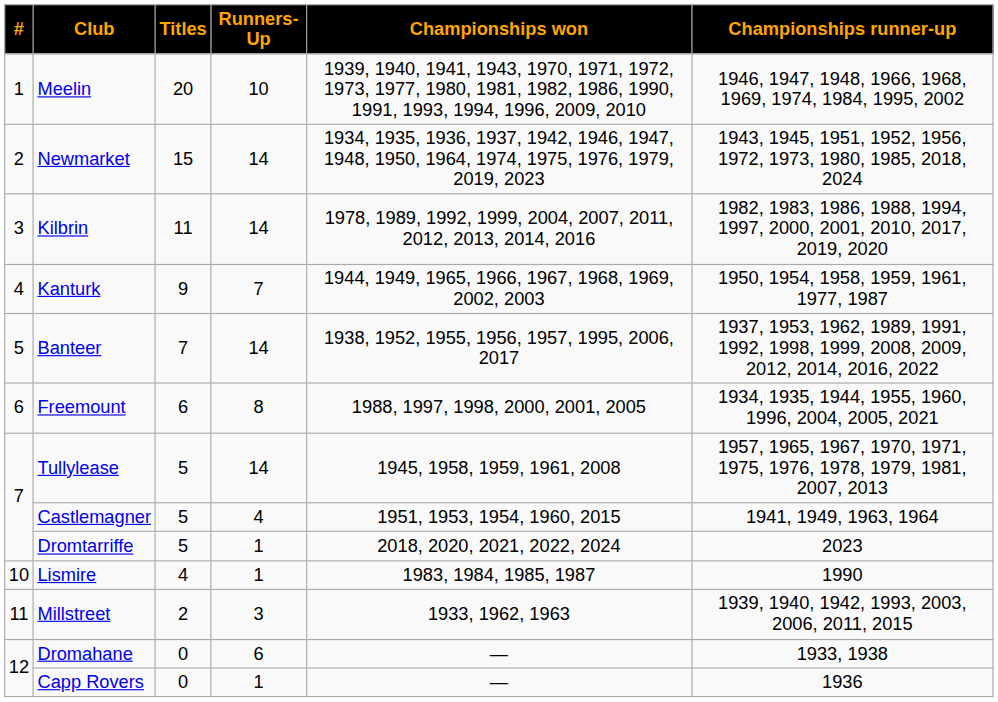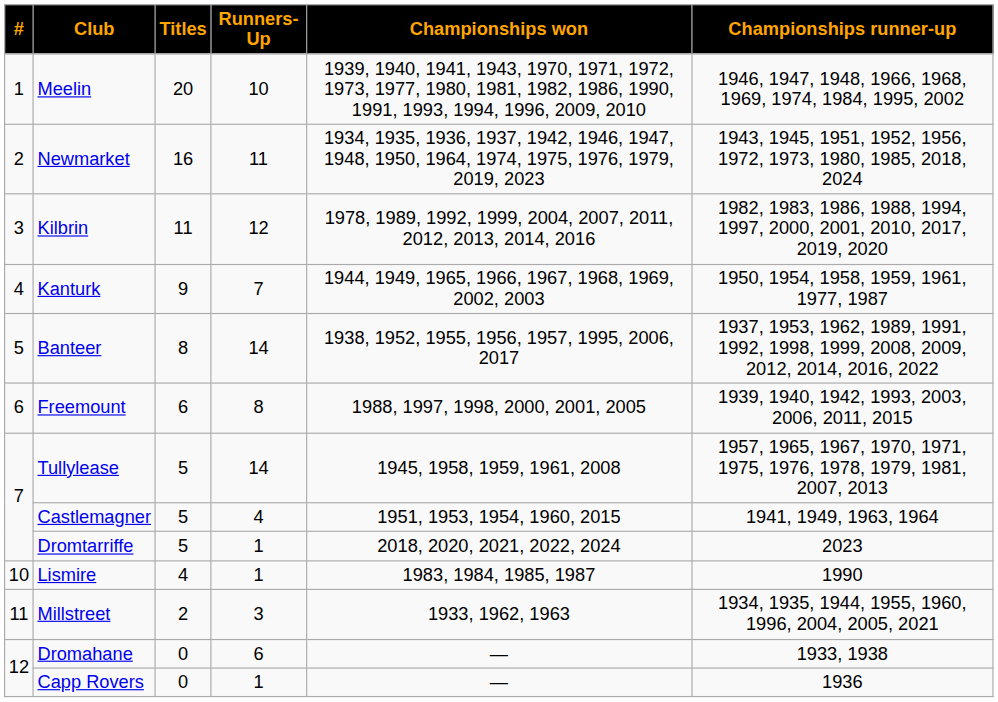 <table class="wikitable sortable" style="text-align:center">
 <tr>
 <th style="background:black;color:orange" scope="col">#</th>
 <th style="background:black;color:orange" scope="col">Club</th>
 <th style="background:black;color:orange" scope="col">Titles</th>
 <th style="background:black;color:orange" scope="col">Runners-Up</th>
 <th style="background:black;color:orange" scope="col">Championships won</th>
 <th style="background:black;color:orange" scope="col">Championships runner-up</th>
 </tr>
 <tr>
 <td>1</td>
 <td style="text-align:left"> <a href='#'>Meelin</a></td>
 <td>20</td>
 <td>10</td>
 <td>1939, 1940, 1941, 1943, 1970, 1971, 1972, 1973, 1977, 1980, 1981, 1982, 1986, 1990, 1991, 1993, 1994, 1996, 2009, 2010</td>
 <td>1946, 1947, 1948, 1966, 1968, 1969, 1974, 1984, 1995, 2002</td>
 </tr>
 <tr>
 <td>2</td>
 <td style="text-align:left"> <a href='#'>Newmarket</a></td>
-<td>15</td>
-<td>14</td>
+<td>16</td>
+<td>11</td>
 <td>1934, 1935, 1936, 1937, 1942, 1946, 1947, 1948, 1950, 1964, 1974, 1975, 1976, 1979, 2019, 2023</td>
 <td>1943, 1945, 1951, 1952, 1956, 1972, 1973, 1980, 1985, 2018, 2024</td>
 </tr>
 <tr>
 <td>3</td>
 <td style="text-align:left"> <a href='#'>Kilbrin</a></td>
 <td>11</td>
-<td>14</td>
+<td>12</td>
 <td>1978, 1989, 1992, 1999, 2004, 2007, 2011, 2012, 2013, 2014, 2016</td>
 <td>1982, 1983, 1986, 1988, 1994, 1997, 2000, 2001, 2010, 2017, 2019, 2020</td>
 </tr>
 <tr>
 <td>4</td>
 <td style="text-align:left"> <a href='#'>Kanturk</a></td>
 <td>9</td>
 <td>7</td>
 <td>1944, 1949, 1965, 1966, 1967, 1968, 1969, 2002, 2003</td>
 <td>1950, 1954, 1958, 1959, 1961, 1977, 1987</td>
 </tr>
 <tr>
 <td>5</td>
 <td style="text-align:left"> <a href='#'>Banteer</a></td>
-<td>7</td>
+<td>8</td>
 <td>14</td>
 <td>1938, 1952, 1955, 1956, 1957, 1995, 2006, 2017</td>
 <td>1937, 1953, 1962, 1989, 1991, 1992, 1998, 1999, 2008, 2009, 2012, 2014, 2016, 2022</td>
 </tr>
 <tr>
 <td>6</td>
 <td style="text-align:left"> <a href='#'>Freemount</a></td>
 <td>6</td>
 <td>8</td>
 <td>1988, 1997, 1998, 2000, 2001, 2005</td>
-<td>1934, 1935, 1944, 1955, 1960, 1996, 2004, 2005, 2021</td>
+<td>1939, 1940, 1942, 1993, 2003, 2006, 2011, 2015</td>
 </tr>
 <tr>
 <td rowspan="3">7</td>
 <td style="text-align:left"> <a href='#'>Tullylease</a></td>
 <td>5</td>
 <td>14</td>
 <td>1945, 1958, 1959, 1961, 2008</td>
 <td>1957, 1965, 1967, 1970, 1971, 1975, 1976, 1978, 1979, 1981, 2007, 2013</td>
 </tr>
 <tr>
 <td style="text-align:left"> <a href='#'>Castlemagner</a></td>
 <td>5</td>
 <td>4</td>
 <td>1951, 1953, 1954, 1960, 2015</td>
 <td>1941, 1949, 1963, 1964</td>
 </tr>
 <tr>
 <td style="text-align:left"> <a href='#'>Dromtarriffe</a></td>
 <td>5</td>
 <td>1</td>
 <td>2018, 2020, 2021, 2022, 2024</td>
 <td>2023</td>
 </tr>
 <tr>
 <td>10</td>
 <td style="text-align:left"> <a href='#'>Lismire</a></td>
 <td>4</td>
 <td>1</td>
 <td>1983, 1984, 1985, 1987</td>
 <td>1990</td>
 </tr>
 <tr>
 <td>11</td>
 <td style="text-align:left"> <a href='#'>Millstreet</a></td>
 <td>2</td>
 <td>3</td>
 <td>1933, 1962, 1963</td>
-<td>1939, 1940, 1942, 1993, 2003, 2006, 2011, 2015</td>
+<td>1934, 1935, 1944, 1955, 1960, 1996, 2004, 2005, 2021</td>
 </tr>
 <tr>
 <td rowspan="2">12</td>
 <td style="text-align:left"> <a href='#'>Dromahane</a></td>
 <td>0</td>
 <td>6</td>
 <td>—</td>
 <td>1933, 1938</td>
 </tr>
 <tr>
 <td style="text-align:left">  <a href='#'>Capp Rovers</a></td>
 <td>0</td>
 <td>1</td>
 <td>—</td>
 <td>1936</td>
 </tr>
 </table>
